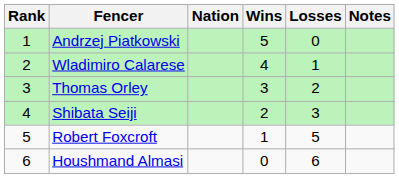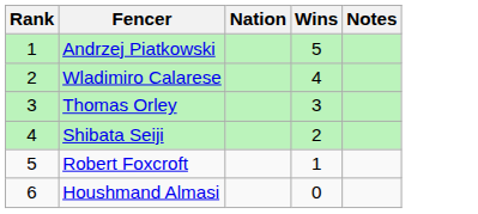 <table class="wikitable sortable" style="text-align:center">
 <tr>
 <th>Rank</th>
 <th>Fencer</th>
 <th>Nation</th>
 <th>Wins</th>
-<th>Losses</th>
 <th>Notes</th>
 </tr>
 <tr bgcolor=bbf3bb>
 <td>1</td>
 <td align=left><a href='#'>Andrzej Piatkowski</a></td>
 <td align=left></td>
 <td>5</td>
-<td>0</td>
 <td></td>
 </tr>
 <tr bgcolor=bbf3bb>
 <td>2</td>
 <td align=left><a href='#'>Wladimiro Calarese</a></td>
 <td align=left></td>
 <td>4</td>
-<td>1</td>
 <td></td>
 </tr>
 <tr bgcolor=bbf3bb>
 <td>3</td>
 <td align=left><a href='#'>Thomas Orley</a></td>
 <td align=left></td>
 <td>3</td>
-<td>2</td>
 <td></td>
 </tr>
 <tr bgcolor=bbf3bb>
 <td>4</td>
 <td align=left><a href='#'>Shibata Seiji</a></td>
 <td align=left></td>
 <td>2</td>
-<td>3</td>
 <td></td>
 </tr>
 <tr>
 <td>5</td>
 <td align=left><a href='#'>Robert Foxcroft</a></td>
 <td align=left></td>
 <td>1</td>
-<td>5</td>
 <td></td>
 </tr>
 <tr>
 <td>6</td>
 <td align=left><a href='#'>Houshmand Almasi</a></td>
 <td align=left></td>
 <td>0</td>
-<td>6</td>
 <td></td>
 </tr>
 </table>
